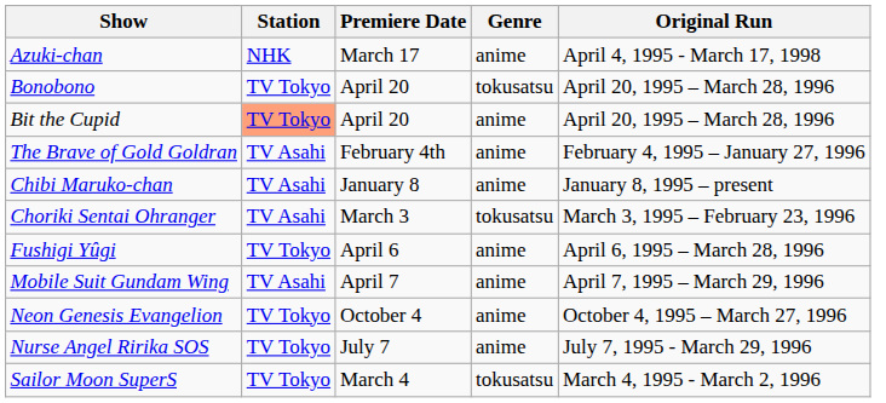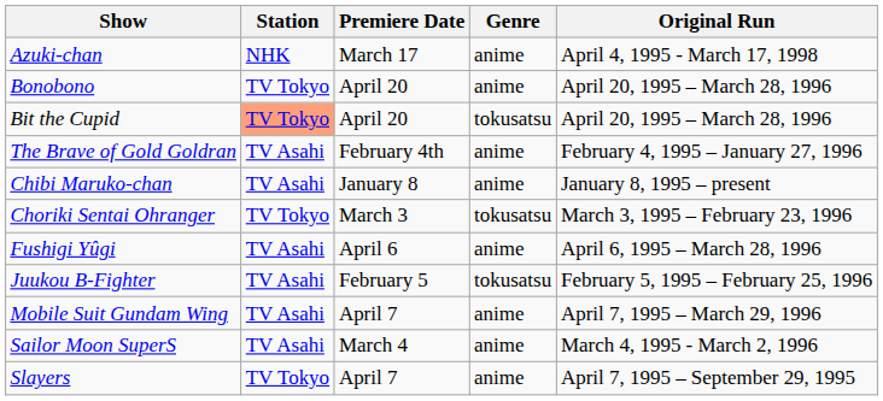 <table class="wikitable sortable">
 <tr>
 <th>Show</th>
 <th>Station</th>
 <th>Premiere Date</th>
 <th>Genre</th>
 <th>Original Run</th>
 </tr>
 <tr>
 <td><em><a href='#'>Azuki-chan</a></em></td>
 <td><a href='#'>NHK</a></td>
 <td>March 17</td>
 <td>anime</td>
 <td>April 4, 1995 - March 17, 1998</td>
 </tr>
 <tr>
 <td><em><a href='#'>Bonobono</a></em></td>
 <td><a href='#'>TV Tokyo</a></td>
 <td>April 20</td>
-<td>tokusatsu</td>
+<td>anime</td>
 <td>April 20, 1995 – March 28, 1996</td>
 </tr>
 <tr>
 <td><em>Bit the Cupid</em></td>
 <td style="background: lightsalmon;"><a href='#'>TV Tokyo</a></td>
 <td>April 20</td>
-<td>anime</td>
+<td>tokusatsu</td>
 <td>April 20, 1995 – March 28, 1996</td>
 </tr>
 <tr>
 <td><em><a href='#'>The Brave of Gold Goldran</a></em></td>
 <td><a href='#'>TV Asahi</a></td>
 <td>February 4th</td>
 <td>anime</td>
 <td>February 4, 1995 – January 27, 1996</td>
 </tr>
 <tr>
 <td><em><a href='#'>Chibi Maruko-chan</a></em></td>
 <td><a href='#'>TV Asahi</a></td>
 <td>January 8</td>
 <td>anime</td>
 <td>January 8, 1995 – present</td>
 </tr>
 <tr>
 <td><em><a href='#'>Choriki Sentai Ohranger</a></em></td>
-<td><a href='#'>TV Asahi</a></td>
+<td><a href='#'>TV Tokyo</a></td>
 <td>March 3</td>
 <td>tokusatsu</td>
 <td>March 3, 1995 – February 23, 1996</td>
 </tr>
 <tr>
 <td><em><a href='#'>Fushigi Yûgi</a></em></td>
-<td><a href='#'>TV Tokyo</a></td>
+<td><a href='#'>TV Asahi</a></td>
 <td>April 6</td>
 <td>anime</td>
 <td>April 6, 1995 – March 28, 1996</td>
+</tr>
+<tr>
+<td><em><a href='#'>Juukou B-Fighter</a></em></td>
+<td><a href='#'>TV Asahi</a></td>
+<td>February 5</td>
+<td>tokusatsu</td>
+<td>February 5, 1995 – February 25, 1996</td>
 </tr>
 <tr>
 <td><em><a href='#'>Mobile Suit Gundam Wing</a></em></td>
 <td><a href='#'>TV Asahi</a></td>
 <td>April 7</td>
 <td>anime</td>
 <td>April 7, 1995 – March 29, 1996</td>
 </tr>
 <tr>
-<td><em><a href='#'>Neon Genesis Evangelion</a></em></td>
-<td><a href='#'>TV Tokyo</a></td>
-<td>October 4</td>
+<td><em><a href='#'>Sailor Moon SuperS</a></em></td>
+<td><a href='#'>TV Asahi</a></td>
+<td>March 4</td>
 <td>anime</td>
-<td>October 4, 1995 – March 27, 1996</td>
+<td>March 4, 1995 - March 2, 1996</td>
 </tr>
 <tr>
-<td><em><a href='#'>Nurse Angel Ririka SOS</a></em></td>
+<td><em><a href='#'>Slayers</a></em></td>
 <td><a href='#'>TV Tokyo</a></td>
-<td>July 7</td>
+<td>April 7</td>
 <td>anime</td>
-<td>July 7, 1995 - March 29, 1996</td>
-</tr>
-<tr>
-<td><em><a href='#'>Sailor Moon SuperS</a></em></td>
-<td><a href='#'>TV Tokyo</a></td>
-<td>March 4</td>
-<td>tokusatsu</td>
-<td>March 4, 1995 - March 2, 1996</td>
+<td>April 7, 1995 – September 29, 1995</td>
 </tr>
 </table>
